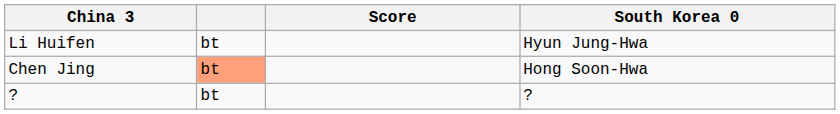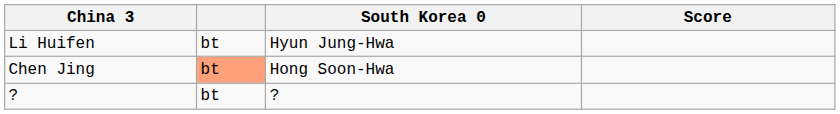 <table class="wikitable">
 <tr>
 <th width=150> China 3</th>
 <th width=50></th>
+<th width=250> South Korea 0</th>
 <th width=200>Score</th>
-<th width=250> South Korea 0</th>
 </tr>
 <tr>
 <td>Li Huifen</td>
 <td>bt</td>
+<td>Hyun Jung-Hwa</td>
 <td></td>
-<td>Hyun Jung-Hwa</td>
 </tr>
 <tr>
 <td>Chen Jing</td>
 <td style="background: lightsalmon;">bt</td>
+<td>Hong Soon-Hwa</td>
 <td></td>
-<td>Hong Soon-Hwa</td>
 </tr>
 <tr>
 <td>?</td>
 <td>bt</td>
+<td>?</td>
 <td></td>
-<td>?</td>
 </tr>
 </table>
